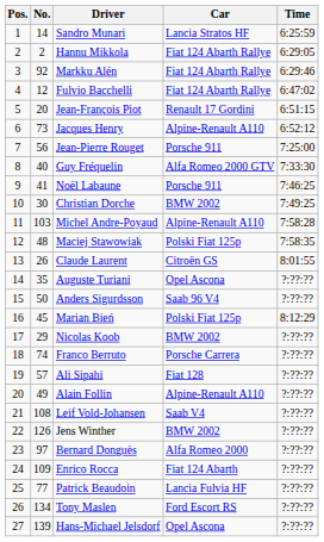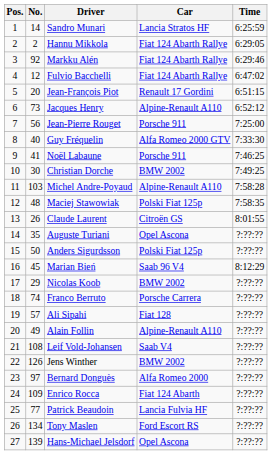 <table class="wikitable sortable" style="text-align: center; font-size: 90%; max-width: 950px;">
 <tr>
 <th>Pos.</th>
 <th>No.</th>
 <th>Driver</th>
 <th>Car</th>
 <th>Time</th>
 </tr>
 <tr>
 <td>1</td>
 <td>14</td>
 <td align="left"> <a href='#'>Sandro Munari</a></td>
 <td align="left"><a href='#'>Lancia Stratos HF</a></td>
 <td>6:25:59</td>
 </tr>
 <tr>
 <td>2</td>
 <td>2</td>
 <td align="left"> <a href='#'>Hannu Mikkola</a></td>
 <td align="left"><a href='#'>Fiat 124 Abarth Rallye</a></td>
 <td>6:29:05</td>
 </tr>
 <tr>
 <td>3</td>
 <td>92</td>
 <td align="left"> <a href='#'>Markku Alén</a></td>
 <td align="left"><a href='#'>Fiat 124 Abarth Rallye</a></td>
 <td>6:29:46</td>
 </tr>
 <tr>
 <td>4</td>
 <td>12</td>
 <td align="left"> <a href='#'>Fulvio Bacchelli</a></td>
 <td align="left"><a href='#'>Fiat 124 Abarth Rallye</a></td>
 <td>6:47:02</td>
 </tr>
 <tr>
 <td>5</td>
 <td>20</td>
 <td align="left"> <a href='#'>Jean-François Piot</a></td>
 <td align="left"><a href='#'>Renault 17 Gordini</a></td>
 <td>6:51:15</td>
 </tr>
 <tr>
 <td>6</td>
 <td>73</td>
 <td align="left"> <a href='#'>Jacques Henry</a></td>
 <td align="left"><a href='#'>Alpine-Renault A110</a></td>
 <td>6:52:12</td>
 </tr>
 <tr>
 <td>7</td>
 <td>56</td>
 <td align="left"> <a href='#'>Jean-Pierre Rouget</a></td>
 <td align="left"><a href='#'>Porsche 911</a></td>
 <td>7:25:00</td>
 </tr>
 <tr>
 <td>8</td>
 <td>40</td>
 <td align="left"> <a href='#'>Guy Fréquelin</a></td>
 <td align="left"><a href='#'>Alfa Romeo 2000 GTV</a></td>
 <td>7:33:30</td>
 </tr>
 <tr>
 <td>9</td>
 <td>41</td>
 <td align="left"> <a href='#'>Noël Labaune</a></td>
 <td align="left"><a href='#'>Porsche 911</a></td>
 <td>7:46:25</td>
 </tr>
 <tr>
 <td>10</td>
 <td>30</td>
 <td align="left"> <a href='#'>Christian Dorche</a></td>
 <td align="left"><a href='#'>BMW 2002</a></td>
 <td>7:49:25</td>
 </tr>
 <tr>
 <td>11</td>
 <td>103</td>
 <td align="left"> <a href='#'>Michel Andre-Poyaud</a></td>
 <td align="left"><a href='#'>Alpine-Renault A110</a></td>
 <td>7:58:28</td>
 </tr>
 <tr>
 <td>12</td>
 <td>48</td>
 <td align="left"> <a href='#'>Maciej Stawowiak</a></td>
 <td align="left"><a href='#'>Polski Fiat 125p</a></td>
 <td>7:58:35</td>
 </tr>
 <tr>
 <td>13</td>
 <td>26</td>
 <td align="left"> <a href='#'>Claude Laurent</a></td>
 <td align="left"><a href='#'>Citroën GS</a></td>
 <td>8:01:55</td>
 </tr>
 <tr>
 <td>14</td>
 <td>35</td>
 <td align="left"> <a href='#'>Auguste Turiani</a></td>
 <td align="left"><a href='#'>Opel Ascona</a></td>
 <td>?:??:??</td>
 </tr>
 <tr>
 <td>15</td>
 <td>50</td>
 <td align="left"> <a href='#'>Anders Sigurdsson</a></td>
-<td align="left"><a href='#'>Saab 96 V4</a></td>
+<td align="left"><a href='#'>Polski Fiat 125p</a></td>
 <td>?:??:??</td>
 </tr>
 <tr>
 <td>16</td>
 <td>45</td>
 <td align="left"> <a href='#'>Marian Bień</a></td>
-<td align="left"><a href='#'>Polski Fiat 125p</a></td>
+<td align="left"><a href='#'>Saab 96 V4</a></td>
 <td>8:12:29</td>
 </tr>
 <tr>
 <td>17</td>
 <td>29</td>
 <td align="left"> <a href='#'>Nicolas Koob</a></td>
 <td align="left"><a href='#'>BMW 2002</a></td>
 <td>?:??:??</td>
 </tr>
 <tr>
 <td>18</td>
 <td>74</td>
 <td align="left"> <a href='#'>Franco Berruto</a></td>
 <td align="left"><a href='#'>Porsche Carrera</a></td>
 <td>?:??:??</td>
 </tr>
 <tr>
 <td>19</td>
 <td>57</td>
 <td align="left"> <a href='#'>Ali Sipahi</a></td>
 <td align="left"><a href='#'>Fiat 128</a></td>
 <td>?:??:??</td>
 </tr>
 <tr>
 <td>20</td>
 <td>49</td>
 <td align="left"> <a href='#'>Alain Follin</a></td>
 <td align="left"><a href='#'>Alpine-Renault A110</a></td>
 <td>?:??:??</td>
 </tr>
 <tr>
 <td>21</td>
 <td>108</td>
 <td align="left"> <a href='#'>Leif Vold-Johansen</a></td>
 <td align="left"><a href='#'>Saab V4</a></td>
 <td>?:??:??</td>
 </tr>
 <tr>
 <td>22</td>
 <td>126</td>
 <td align="left"> Jens Winther</td>
 <td align="left"><a href='#'>BMW 2002</a></td>
 <td>?:??:??</td>
 </tr>
 <tr>
 <td>23</td>
 <td>97</td>
 <td align="left"> <a href='#'>Bernard Donguès</a></td>
 <td align="left"><a href='#'>Alfa Romeo 2000</a></td>
 <td>?:??:??</td>
 </tr>
 <tr>
 <td>24</td>
 <td>109</td>
 <td align="left"> <a href='#'>Enrico Rocca</a></td>
 <td align="left"><a href='#'>Fiat 124 Abarth</a></td>
 <td>?:??:??</td>
 </tr>
 <tr>
 <td>25</td>
 <td>77</td>
 <td align="left"> <a href='#'>Patrick Beaudoin</a></td>
 <td align="left"><a href='#'>Lancia Fulvia HF</a></td>
 <td>?:??:??</td>
 </tr>
 <tr>
 <td>26</td>
 <td>134</td>
 <td align="left"> <a href='#'>Tony Maslen</a></td>
 <td align="left"><a href='#'>Ford Escort RS</a></td>
 <td>?:??:??</td>
 </tr>
 <tr>
 <td>27</td>
 <td>139</td>
 <td align="left"> <a href='#'>Hans-Michael Jelsdorf</a></td>
 <td align="left"><a href='#'>Opel Ascona</a></td>
 <td>?:??:??</td>
 </tr>
 </table>
